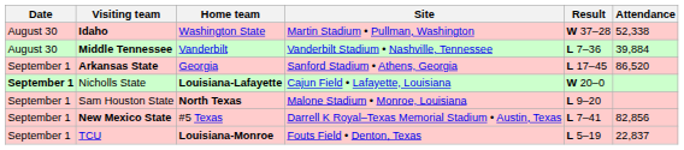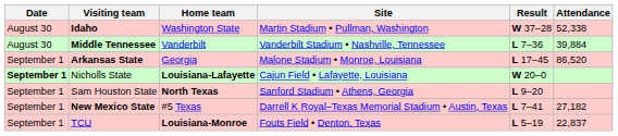 <table class="wikitable" style="font-size:95%;">
 <tr>
 <th>Date</th>
 <th>Visiting team</th>
 <th>Home team</th>
 <th>Site</th>
 <th>Result</th>
 <th>Attendance</th>
 </tr>
 <tr style="background:#fcc;">
 <td>August 30</td>
 <td><strong>Idaho</strong></td>
 <td><a href='#'>Washington State</a></td>
 <td><a href='#'>Martin Stadium</a> • <a href='#'>Pullman, Washington</a></td>
 <td><strong>W</strong> 37–28</td>
 <td>52,338</td>
 </tr>
 <tr style="background:#cfc;">
 <td>August 30</td>
 <td><strong>Middle Tennessee</strong></td>
 <td><a href='#'>Vanderbilt</a></td>
 <td><a href='#'>Vanderbilt Stadium</a> • <a href='#'>Nashville, Tennessee</a></td>
 <td><strong>L</strong> 7–36</td>
 <td>39,884</td>
 </tr>
 <tr style="background:#fcc;">
 <td>September 1</td>
 <td><strong>Arkansas State</strong></td>
 <td><a href='#'>Georgia</a></td>
-<td><a href='#'>Sanford Stadium</a> • <a href='#'>Athens, Georgia</a></td>
+<td><a href='#'>Malone Stadium</a> • <a href='#'>Monroe, Louisiana</a></td>
 <td><strong>L</strong> 17–45</td>
 <td>86,520</td>
 </tr>
 <tr style="background:#cfc;">
 <td><strong>September 1</strong></td>
 <td>Nicholls State</td>
 <td><strong>Louisiana-Lafayette</strong></td>
 <td><a href='#'>Cajun Field</a> • <a href='#'>Lafayette, Louisiana</a></td>
 <td><strong>W</strong> 20–0</td>
 <td></td>
 </tr>
 <tr style="background:#fcc;">
 <td>September 1</td>
 <td>Sam Houston State</td>
 <td><strong>North Texas</strong></td>
-<td><a href='#'>Malone Stadium</a> • <a href='#'>Monroe, Louisiana</a></td>
+<td><a href='#'>Sanford Stadium</a> • <a href='#'>Athens, Georgia</a></td>
 <td><strong>L</strong> 9–20</td>
 <td></td>
 </tr>
 <tr style="background:#fcc;">
 <td>September 1</td>
 <td><strong>New Mexico State</strong></td>
 <td>#5 <a href='#'>Texas</a></td>
 <td><a href='#'>Darrell K Royal–Texas Memorial Stadium</a> • <a href='#'>Austin, Texas</a></td>
 <td><strong>L</strong> 7–41</td>
-<td>82,856</td>
+<td>27,182</td>
 </tr>
 <tr style="background:#fcc;">
 <td>September 1</td>
 <td><a href='#'>TCU</a></td>
 <td><strong>Louisiana-Monroe</strong></td>
 <td><a href='#'>Fouts Field</a> • <a href='#'>Denton, Texas</a></td>
 <td><strong>L</strong> 5–19</td>
 <td>22,837</td>
 </tr>
 </table>
